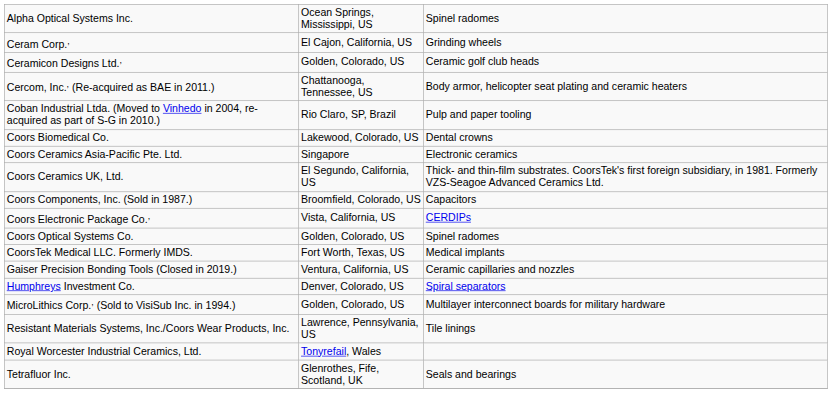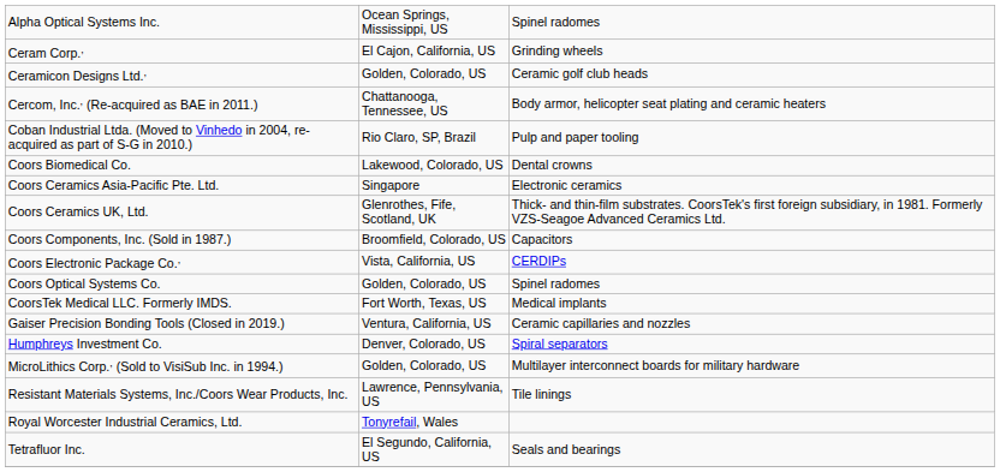 <table class="wikitable">
 <tr>
 <td>Alpha Optical Systems Inc.</td>
 <td>Ocean Springs, Mississippi, US</td>
 <td>Spinel radomes</td>
 </tr>
 <tr>
 <td>Ceram Corp.<sup>,</sup> </td>
 <td>El Cajon, California, US</td>
 <td>Grinding wheels</td>
 </tr>
 <tr>
 <td>Ceramicon Designs Ltd.<sup>,</sup> </td>
 <td>Golden, Colorado, US</td>
 <td>Ceramic golf club heads</td>
 </tr>
 <tr>
 <td>Cercom, Inc.<sup>,</sup>  (Re-acquired as BAE in 2011.)</td>
 <td>Chattanooga, Tennessee, US</td>
 <td>Body armor, helicopter seat plating and ceramic heaters</td>
 </tr>
 <tr>
 <td>Coban Industrial Ltda. (Moved to <a href='#'>Vinhedo</a> in 2004, re-acquired as part of S-G in 2010.)</td>
 <td>Rio Claro, SP, Brazil</td>
 <td>Pulp and paper tooling</td>
 </tr>
 <tr>
 <td>Coors Biomedical Co.</td>
 <td>Lakewood, Colorado, US</td>
 <td>Dental crowns</td>
 </tr>
 <tr>
 <td>Coors Ceramics Asia-Pacific Pte. Ltd.</td>
 <td>Singapore</td>
 <td>Electronic ceramics</td>
 </tr>
 <tr>
 <td>Coors Ceramics UK, Ltd.</td>
-<td>El Segundo, California, US</td>
+<td>Glenrothes, Fife, Scotland, UK</td>
 <td>Thick- and thin-film substrates. CoorsTek's first foreign subsidiary, in 1981.  Formerly VZS-Seagoe Advanced Ceramics Ltd.</td>
 </tr>
 <tr>
 <td>Coors Components, Inc. (Sold in 1987.)</td>
 <td>Broomfield, Colorado, US</td>
 <td>Capacitors</td>
 </tr>
 <tr>
 <td>Coors Electronic Package Co.<sup>,</sup> </td>
 <td>Vista, California, US</td>
 <td><a href='#'>CERDIPs</a></td>
 </tr>
 <tr>
 <td>Coors Optical Systems Co.</td>
 <td>Golden, Colorado, US</td>
 <td>Spinel radomes</td>
 </tr>
 <tr>
 <td>CoorsTek Medical LLC.  Formerly IMDS.</td>
 <td>Fort Worth, Texas, US</td>
 <td>Medical implants</td>
 </tr>
 <tr>
 <td>Gaiser Precision Bonding Tools (Closed in 2019.)</td>
 <td>Ventura, California, US</td>
 <td>Ceramic capillaries and nozzles</td>
 </tr>
 <tr>
 <td><a href='#'>Humphreys</a> Investment Co.</td>
 <td>Denver, Colorado, US</td>
 <td><a href='#'>Spiral separators</a></td>
 </tr>
 <tr>
 <td>MicroLithics Corp.<sup>,</sup>  (Sold to VisiSub Inc. in 1994.)</td>
 <td>Golden, Colorado, US</td>
 <td>Multilayer interconnect boards for military hardware</td>
 </tr>
 <tr>
 <td>Resistant Materials Systems, Inc./Coors Wear Products, Inc.</td>
 <td>Lawrence, Pennsylvania, US</td>
 <td>Tile linings</td>
 </tr>
 <tr>
 <td>Royal Worcester Industrial Ceramics, Ltd.</td>
 <td><a href='#'>Tonyrefail</a>, Wales</td>
 <td></td>
 </tr>
 <tr>
 <td>Tetrafluor Inc.</td>
-<td>Glenrothes, Fife, Scotland, UK</td>
+<td>El Segundo, California, US</td>
 <td>Seals and bearings</td>
 </tr>
 <tr>
 </tr>
 </table>
